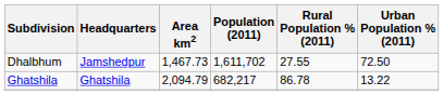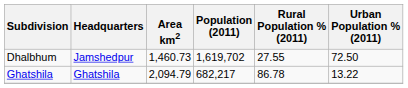 <table class="wikitable sortable">
 <tr>
 <th>Subdivision</th>
 <th>Headquarters</th>
 <th><br>Area<br>km<sup>2</sup></th>
 <th>Population<br>(2011)</th>
 <th>Rural<br>Population %<br>(2011)</th>
 <th>Urban<br> Population % <br>(2011)</th>
 </tr>
 <tr>
 <td>Dhalbhum</td>
 <td><a href='#'>Jamshedpur</a></td>
-<td>1,467.73</td>
-<td>1,611,702</td>
+<td>1,460.73</td>
+<td>1,619,702</td>
 <td>27.55</td>
 <td>72.50</td>
 </tr>
 <tr>
 <td><a href='#'>Ghatshila</a></td>
 <td><a href='#'>Ghatshila</a></td>
 <td>2,094.79</td>
 <td>682,217</td>
 <td>86.78</td>
 <td>13.22</td>
 </tr>
 <tr>
 </tr>
 </table>
